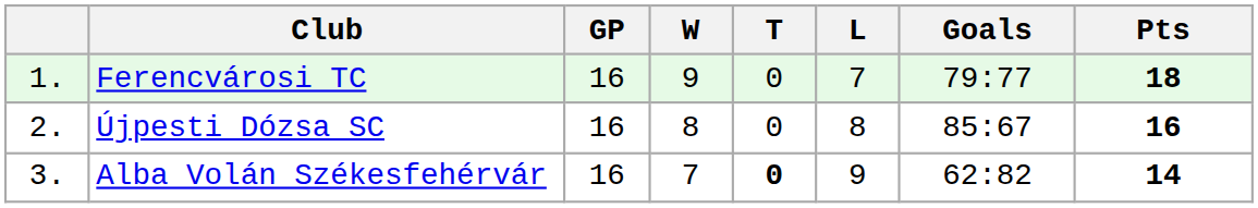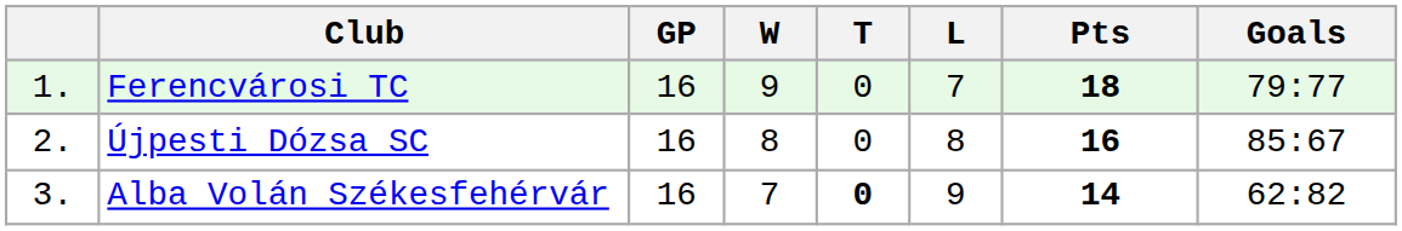 <table class="wikitable">
 <tr>
 <th width="30"></th>
 <th width="200">Club</th>
 <th width="30">GP</th>
 <th width="30">W</th>
 <th width="30">T</th>
 <th width="30">L</th>
+<th width="70">Pts</th>
 <th width="70">Goals</th>
-<th width="70">Pts</th>
 </tr>
 <tr bgcolor="#e6fae6" align="center">
 <td>1.</td>
 <td align="left"><a href='#'>Ferencvárosi TC</a></td>
 <td>16</td>
 <td>9</td>
 <td>0</td>
 <td>7</td>
+<td><strong>18</strong></td>
 <td>79:77</td>
-<td><strong>18</strong></td>
 </tr>
 <tr bgcolor="#FFFFFF" align="center">
 <td>2.</td>
 <td align="left"><a href='#'>Újpesti Dózsa SC</a></td>
 <td>16</td>
 <td>8</td>
 <td>0</td>
 <td>8</td>
+<td><strong>16</strong></td>
 <td>85:67</td>
-<td><strong>16</strong></td>
 </tr>
 <tr bgcolor="#FFFFFF" align="center">
 <td>3.</td>
 <td align="left"><a href='#'>Alba Volán Székesfehérvár</a></td>
 <td>16</td>
 <td>7</td>
 <td><strong>0</strong></td>
 <td>9</td>
+<td><strong>14</strong></td>
 <td>62:82</td>
-<td><strong>14</strong></td>
 </tr>
 </table>
